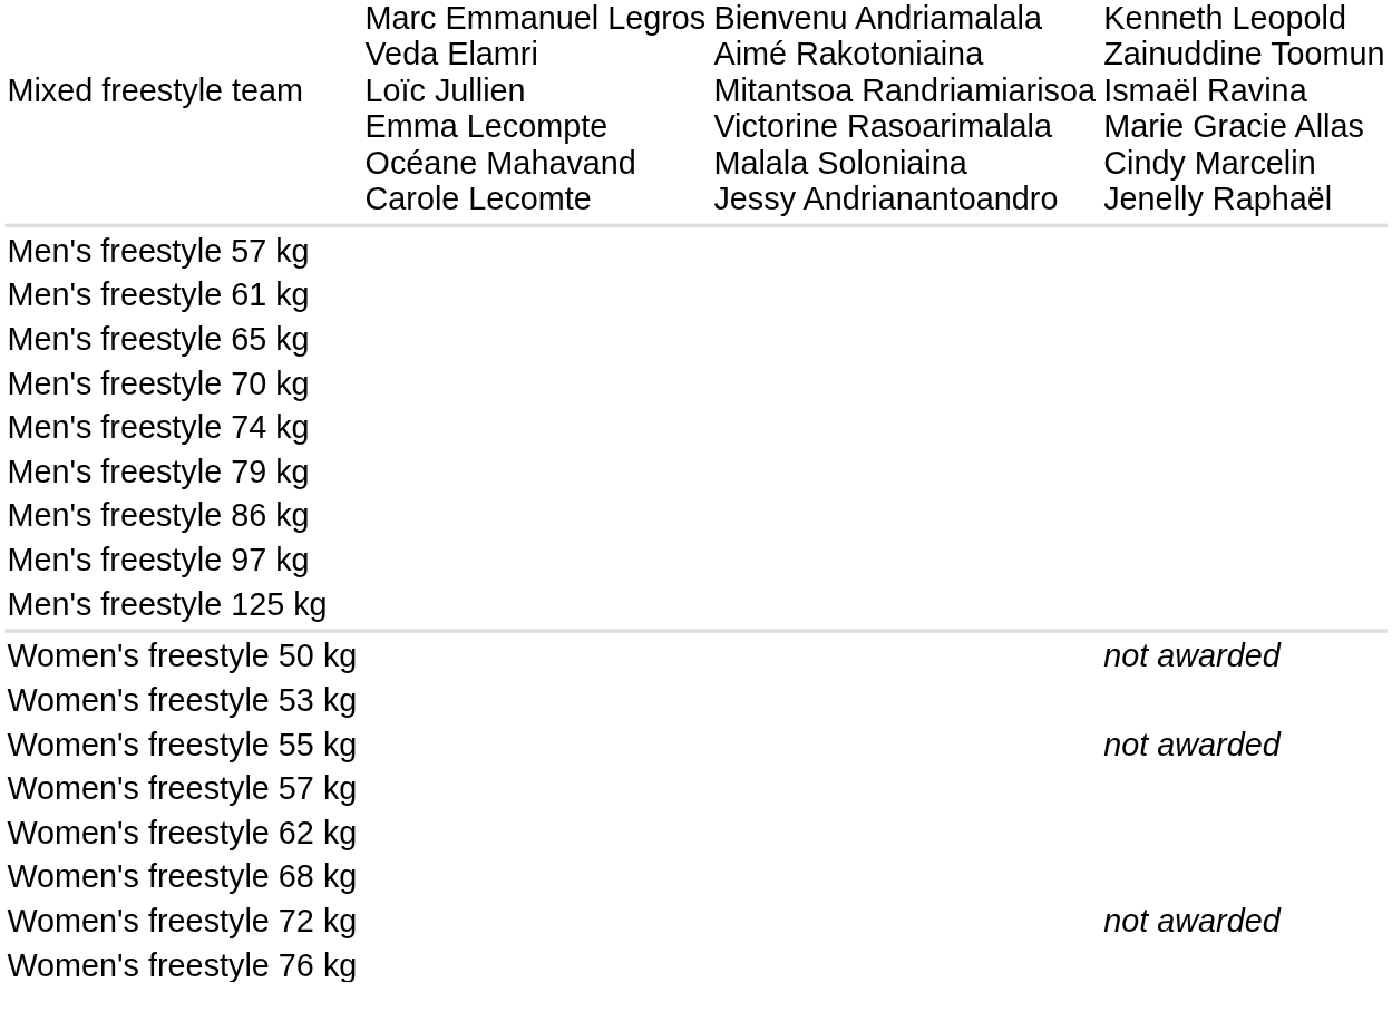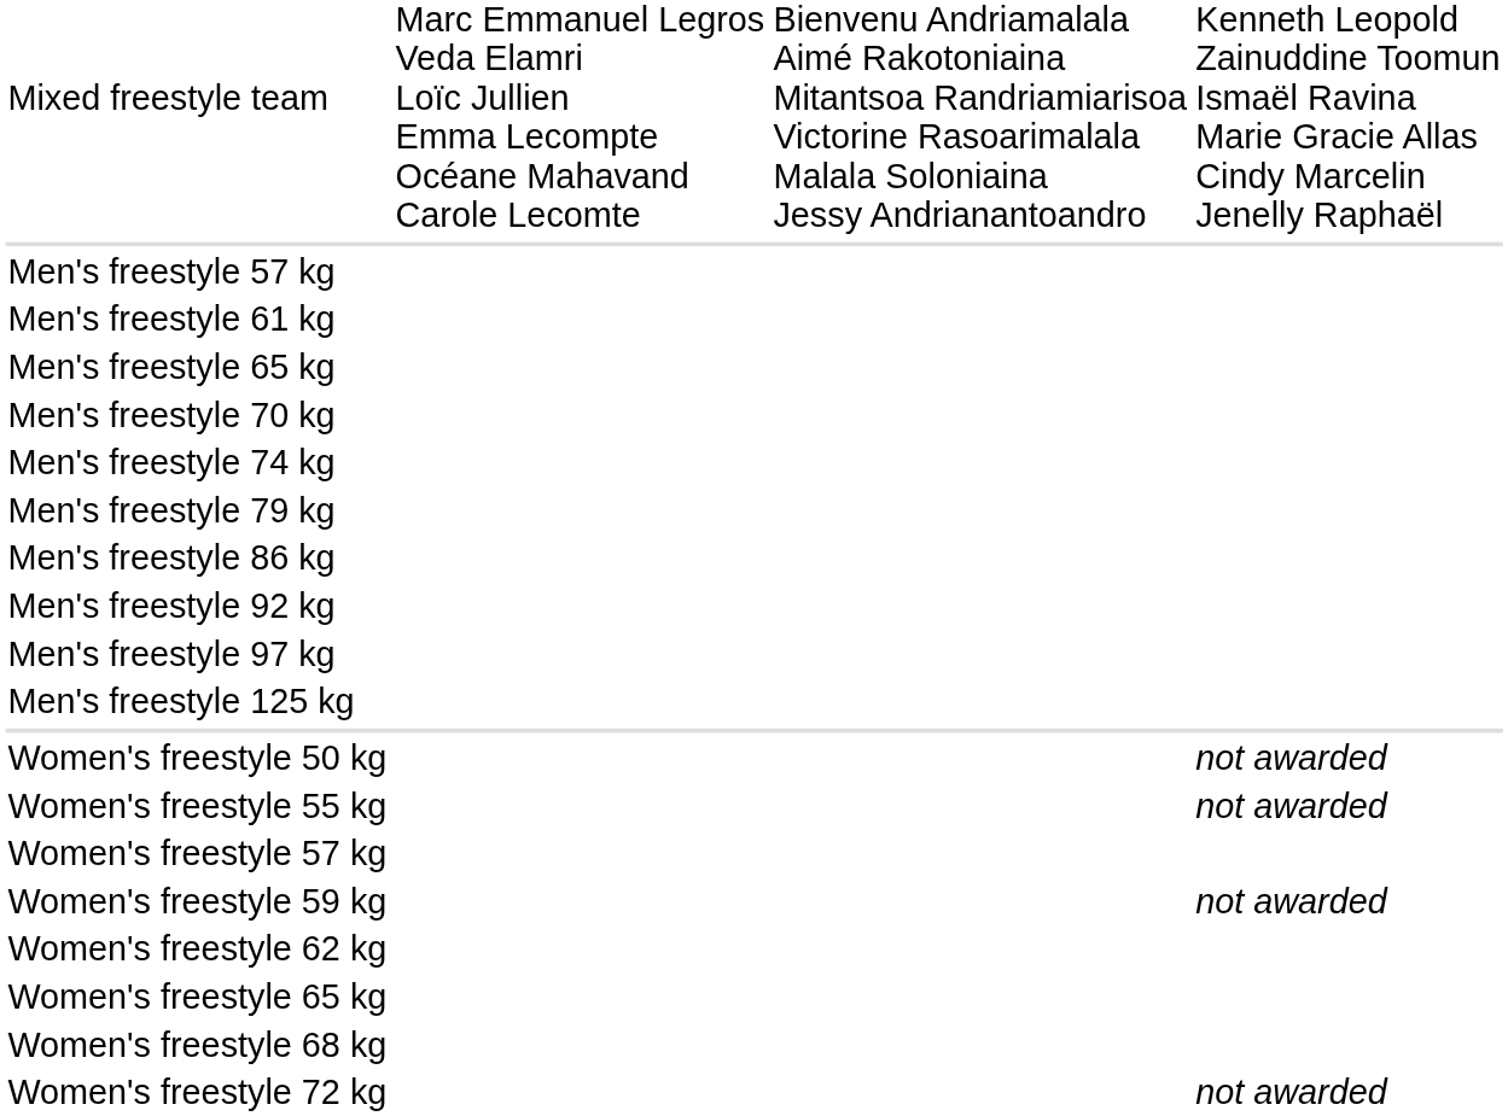 <table>
 <tr>
 <td>Mixed freestyle team</td>
 <td><br>Marc Emmanuel Legros<br>Veda Elamri<br>Loïc Jullien<br>Emma Lecompte<br>Océane Mahavand<br>Carole Lecomte</td>
 <td nowrap><br>Bienvenu Andriamalala<br>Aimé Rakotoniaina<br>Mitantsoa Randriamiarisoa<br>Victorine Rasoarimalala<br>Malala Soloniaina<br>Jessy Andrianantoandro</td>
 <td><br>Kenneth Leopold<br>Zainuddine Toomun<br>Ismaël Ravina<br>Marie Gracie Allas<br>Cindy Marcelin<br>Jenelly Raphaël</td>
 </tr>
 <tr bgcolor=#dddddd>
 <td colspan=4></td>
 </tr>
 <tr>
 <td>Men's freestyle 57 kg</td>
 <td></td>
 <td></td>
 <td></td>
 </tr>
 <tr>
 <td rowspan=2>Men's freestyle 61 kg</td>
 <td rowspan=2></td>
 <td rowspan=2></td>
 <td></td>
 </tr>
 <tr>
 <td></td>
 </tr>
 <tr>
 <td rowspan=2>Men's freestyle 65 kg</td>
 <td rowspan=2></td>
 <td rowspan=2></td>
 <td></td>
 </tr>
 <tr>
 <td></td>
 </tr>
 <tr>
 <td rowspan=2>Men's freestyle 70 kg</td>
 <td rowspan=2></td>
 <td rowspan=2 nowrap></td>
 <td></td>
 </tr>
 <tr>
 <td></td>
 </tr>
 <tr>
 <td>Men's freestyle 74 kg</td>
 <td></td>
 <td></td>
 <td></td>
 </tr>
 <tr>
 <td>Men's freestyle 79 kg</td>
 <td></td>
 <td></td>
 <td></td>
 </tr>
 <tr>
 <td>Men's freestyle 86 kg</td>
 <td></td>
 <td></td>
 <td></td>
 </tr>
 <tr>
+<td>Men's freestyle 92 kg</td>
+<td></td>
+<td></td>
+<td></td>
+</tr>
+<tr>
 <td>Men's freestyle 97 kg</td>
 <td></td>
 <td></td>
 <td></td>
 </tr>
 <tr>
 <td>Men's freestyle 125 kg</td>
 <td></td>
 <td></td>
 <td></td>
 </tr>
 <tr bgcolor=#dddddd>
 <td colspan=4></td>
 </tr>
 <tr>
 <td>Women's freestyle 50 kg</td>
 <td></td>
 <td></td>
 <td><em>not awarded</em></td>
 </tr>
 <tr>
-<td>Women's freestyle 53 kg</td>
-<td></td>
-<td></td>
-<td></td>
-</tr>
-<tr>
 <td>Women's freestyle 55 kg</td>
 <td></td>
 <td></td>
 <td><em>not awarded</em></td>
 </tr>
 <tr>
 <td>Women's freestyle 57 kg</td>
 <td></td>
 <td></td>
 <td></td>
 </tr>
 <tr>
+<td>Women's freestyle 59 kg</td>
+<td></td>
+<td></td>
+<td><em>not awarded</em></td>
+</tr>
+<tr>
 <td>Women's freestyle 62 kg</td>
 <td nowrap></td>
+<td></td>
+<td></td>
+</tr>
+<tr>
+<td>Women's freestyle 65 kg</td>
+<td></td>
 <td></td>
 <td></td>
 </tr>
 <tr>
 <td>Women's freestyle 68 kg</td>
 <td></td>
 <td></td>
 <td></td>
 </tr>
 <tr>
 <td>Women's freestyle 72 kg</td>
 <td></td>
 <td></td>
 <td><em>not awarded</em></td>
 </tr>
-<tr>
-<td>Women's freestyle 76 kg</td>
-<td></td>
-<td></td>
-<td nowrap></td>
-</tr>
 </table>
